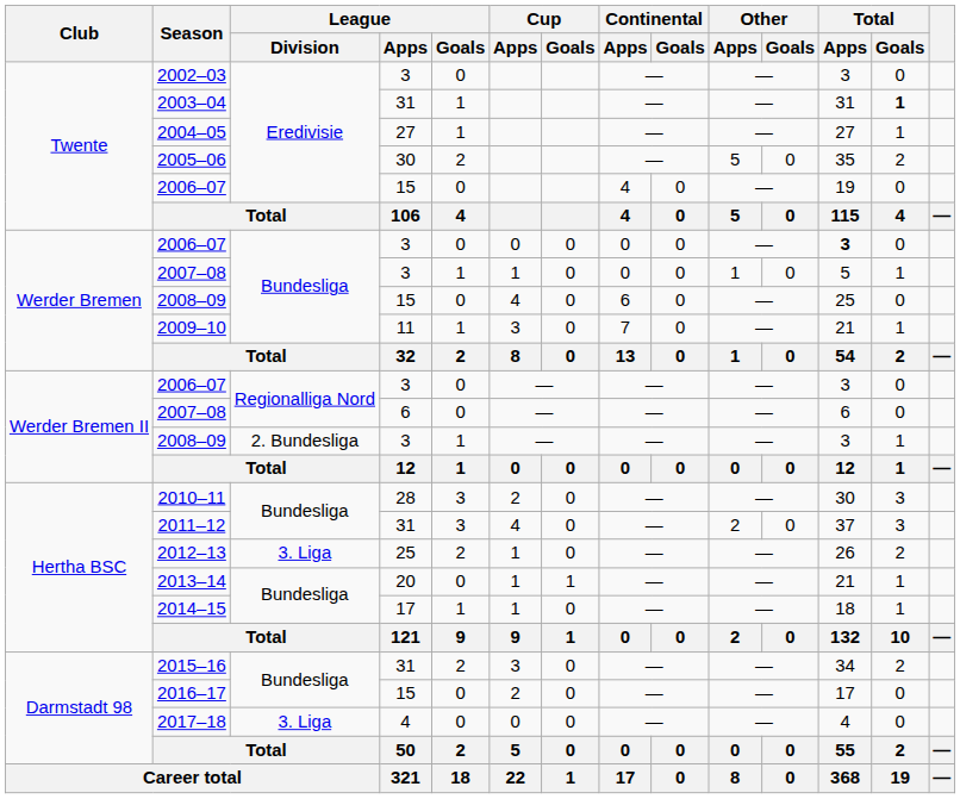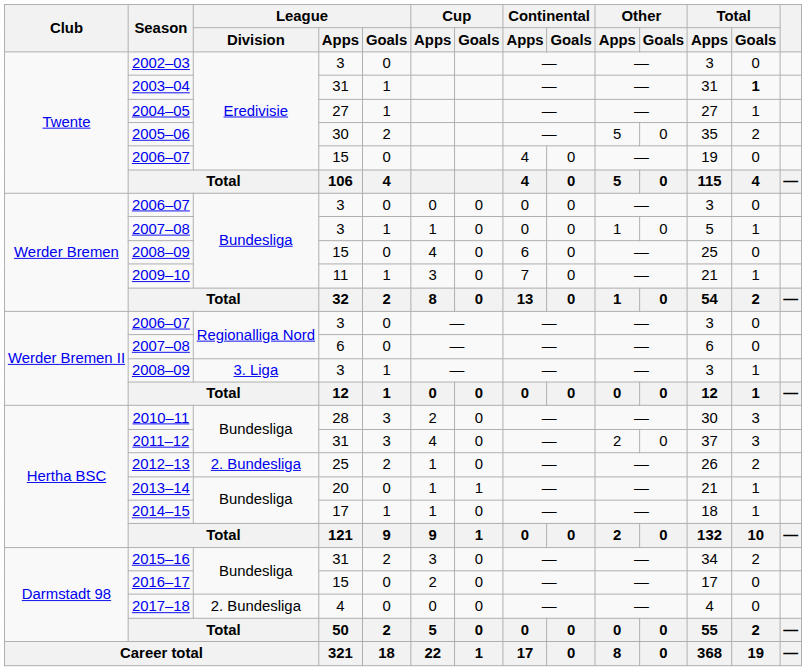 <table class="wikitable" style="text-align: center">
 <tr>
 <th rowspan="2">Club</th>
 <th rowspan="2">Season</th>
 <th colspan="3">League</th>
 <th colspan="2">Cup</th>
 <th colspan="2">Continental</th>
 <th colspan="2">Other</th>
 <th colspan="2">Total</th>
 <th rowspan="2"></th>
 </tr>
 <tr>
 <th>Division</th>
 <th>Apps</th>
 <th>Goals</th>
 <th>Apps</th>
 <th>Goals</th>
 <th>Apps</th>
 <th>Goals</th>
 <th>Apps</th>
 <th>Goals</th>
 <th>Apps</th>
 <th>Goals</th>
 </tr>
 <tr>
 <td rowspan="6"><a href='#'>Twente</a></td>
 <td><a href='#'>2002–03</a></td>
 <td rowspan="5"><a href='#'>Eredivisie</a></td>
 <td>3</td>
 <td>0</td>
 <td></td>
 <td></td>
 <td colspan="2">—</td>
 <td colspan="2">—</td>
 <td>3</td>
 <td>0</td>
 <td></td>
 </tr>
 <tr>
 <td><a href='#'>2003–04</a></td>
 <td>31</td>
 <td>1</td>
 <td></td>
 <td></td>
 <td colspan="2">—</td>
 <td colspan="2">—</td>
 <td>31</td>
 <td><strong>1</strong></td>
 <td></td>
 </tr>
 <tr>
 <td><a href='#'>2004–05</a></td>
 <td>27</td>
 <td>1</td>
 <td></td>
 <td></td>
 <td colspan="2">—</td>
 <td colspan="2">—</td>
 <td>27</td>
 <td>1</td>
 <td></td>
 </tr>
 <tr>
 <td><a href='#'>2005–06</a></td>
 <td>30</td>
 <td>2</td>
 <td></td>
 <td></td>
 <td colspan="2">—</td>
 <td>5</td>
 <td>0</td>
 <td>35</td>
 <td>2</td>
 <td></td>
 </tr>
 <tr>
 <td><a href='#'>2006–07</a></td>
 <td>15</td>
 <td>0</td>
 <td></td>
 <td></td>
 <td>4</td>
 <td>0</td>
 <td colspan="2">—</td>
 <td>19</td>
 <td>0</td>
 <td></td>
 </tr>
 <tr>
 <th colspan="2">Total</th>
 <th>106</th>
 <th>4</th>
 <th></th>
 <th></th>
 <th>4</th>
 <th>0</th>
 <th>5</th>
 <th>0</th>
 <th>115</th>
 <th>4</th>
 <th>—</th>
 </tr>
 <tr>
 <td rowspan="5"><a href='#'>Werder Bremen</a></td>
 <td><a href='#'>2006–07</a></td>
 <td rowspan="4"><a href='#'>Bundesliga</a></td>
 <td>3</td>
 <td>0</td>
 <td>0</td>
 <td>0</td>
 <td>0</td>
 <td>0</td>
 <td colspan="2">—</td>
-<td><strong>3</strong></td>
+<td>3</td>
 <td>0</td>
 <td></td>
 </tr>
 <tr>
 <td><a href='#'>2007–08</a></td>
 <td>3</td>
 <td>1</td>
 <td>1</td>
 <td>0</td>
 <td>0</td>
 <td>0</td>
 <td>1</td>
 <td>0</td>
 <td>5</td>
 <td>1</td>
 <td></td>
 </tr>
 <tr>
 <td><a href='#'>2008–09</a></td>
 <td>15</td>
 <td>0</td>
 <td>4</td>
 <td>0</td>
 <td>6</td>
 <td>0</td>
 <td colspan="2">—</td>
 <td>25</td>
 <td>0</td>
 <td></td>
 </tr>
 <tr>
 <td><a href='#'>2009–10</a></td>
 <td>11</td>
 <td>1</td>
 <td>3</td>
 <td>0</td>
 <td>7</td>
 <td>0</td>
 <td colspan="2">—</td>
 <td>21</td>
 <td>1</td>
 <td></td>
 </tr>
 <tr>
 <th colspan="2">Total</th>
 <th>32</th>
 <th>2</th>
 <th>8</th>
 <th>0</th>
 <th>13</th>
 <th>0</th>
 <th>1</th>
 <th>0</th>
 <th>54</th>
 <th>2</th>
 <th>—</th>
 </tr>
 <tr>
 <td rowspan="4"><a href='#'>Werder Bremen II</a></td>
 <td><a href='#'>2006–07</a></td>
 <td rowspan="2"><a href='#'>Regionalliga Nord</a></td>
 <td>3</td>
 <td>0</td>
 <td colspan="2">—</td>
 <td colspan="2">—</td>
 <td colspan="2">—</td>
 <td>3</td>
 <td>0</td>
 <td></td>
 </tr>
 <tr>
 <td><a href='#'>2007–08</a></td>
 <td>6</td>
 <td>0</td>
 <td colspan="2">—</td>
 <td colspan="2">—</td>
 <td colspan="2">—</td>
 <td>6</td>
 <td>0</td>
 <td></td>
 </tr>
 <tr>
 <td><a href='#'>2008–09</a></td>
-<td>2. Bundesliga</td>
+<td><a href='#'>3. Liga</a></td>
 <td>3</td>
 <td>1</td>
 <td colspan="2">—</td>
 <td colspan="2">—</td>
 <td colspan="2">—</td>
 <td>3</td>
 <td>1</td>
 <td></td>
 </tr>
 <tr>
 <th colspan="2">Total</th>
 <th>12</th>
 <th>1</th>
 <th>0</th>
 <th>0</th>
 <th>0</th>
 <th>0</th>
 <th>0</th>
 <th>0</th>
 <th>12</th>
 <th>1</th>
 <th>—</th>
 </tr>
 <tr>
 <td rowspan="6"><a href='#'>Hertha BSC</a></td>
 <td><a href='#'>2010–11</a></td>
 <td rowspan="2">Bundesliga</td>
 <td>28</td>
 <td>3</td>
 <td>2</td>
 <td>0</td>
 <td colspan="2">—</td>
 <td colspan="2">—</td>
 <td>30</td>
 <td>3</td>
 <td></td>
 </tr>
 <tr>
 <td><a href='#'>2011–12</a></td>
 <td>31</td>
 <td>3</td>
 <td>4</td>
 <td>0</td>
 <td colspan="2">—</td>
 <td>2</td>
 <td>0</td>
 <td>37</td>
 <td>3</td>
 <td></td>
 </tr>
 <tr>
 <td><a href='#'>2012–13</a></td>
-<td><a href='#'>3. Liga</a></td>
+<td><a href='#'>2. Bundesliga</a></td>
 <td>25</td>
 <td>2</td>
 <td>1</td>
 <td>0</td>
 <td colspan="2">—</td>
 <td colspan="2">—</td>
 <td>26</td>
 <td>2</td>
 <td></td>
 </tr>
 <tr>
 <td><a href='#'>2013–14</a></td>
 <td rowspan="2">Bundesliga</td>
 <td>20</td>
 <td>0</td>
 <td>1</td>
 <td>1</td>
 <td colspan="2">—</td>
 <td colspan="2">—</td>
 <td>21</td>
 <td>1</td>
 <td></td>
 </tr>
 <tr>
 <td><a href='#'>2014–15</a></td>
 <td>17</td>
 <td>1</td>
 <td>1</td>
 <td>0</td>
 <td colspan="2">—</td>
 <td colspan="2">—</td>
 <td>18</td>
 <td>1</td>
 <td></td>
 </tr>
 <tr>
 <th colspan="2">Total</th>
 <th>121</th>
 <th>9</th>
 <th>9</th>
 <th>1</th>
 <th>0</th>
 <th>0</th>
 <th>2</th>
 <th>0</th>
 <th>132</th>
 <th>10</th>
 <th>—</th>
 </tr>
 <tr>
 <td rowspan="4"><a href='#'>Darmstadt 98</a></td>
 <td><a href='#'>2015–16</a></td>
 <td rowspan="2">Bundesliga</td>
 <td>31</td>
 <td>2</td>
 <td>3</td>
 <td>0</td>
 <td colspan="2">—</td>
 <td colspan="2">—</td>
 <td>34</td>
 <td>2</td>
 <td></td>
 </tr>
 <tr>
 <td><a href='#'>2016–17</a></td>
 <td>15</td>
 <td>0</td>
 <td>2</td>
 <td>0</td>
 <td colspan="2">—</td>
 <td colspan="2">—</td>
 <td>17</td>
 <td>0</td>
 <td></td>
 </tr>
 <tr>
 <td><a href='#'>2017–18</a></td>
-<td><a href='#'>3. Liga</a></td>
+<td>2. Bundesliga</td>
 <td>4</td>
 <td>0</td>
 <td>0</td>
 <td>0</td>
 <td colspan="2">—</td>
 <td colspan="2">—</td>
 <td>4</td>
 <td>0</td>
 <td></td>
 </tr>
 <tr>
 <th colspan="2">Total</th>
 <th>50</th>
 <th>2</th>
 <th>5</th>
 <th>0</th>
 <th>0</th>
 <th>0</th>
 <th>0</th>
 <th>0</th>
 <th>55</th>
 <th>2</th>
 <th>—</th>
 </tr>
 <tr>
 <th colspan="3">Career total</th>
 <th>321</th>
 <th>18</th>
 <th>22</th>
 <th>1</th>
 <th>17</th>
 <th>0</th>
 <th>8</th>
 <th>0</th>
 <th>368</th>
 <th>19</th>
 <th>—</th>
 </tr>
 </table>
